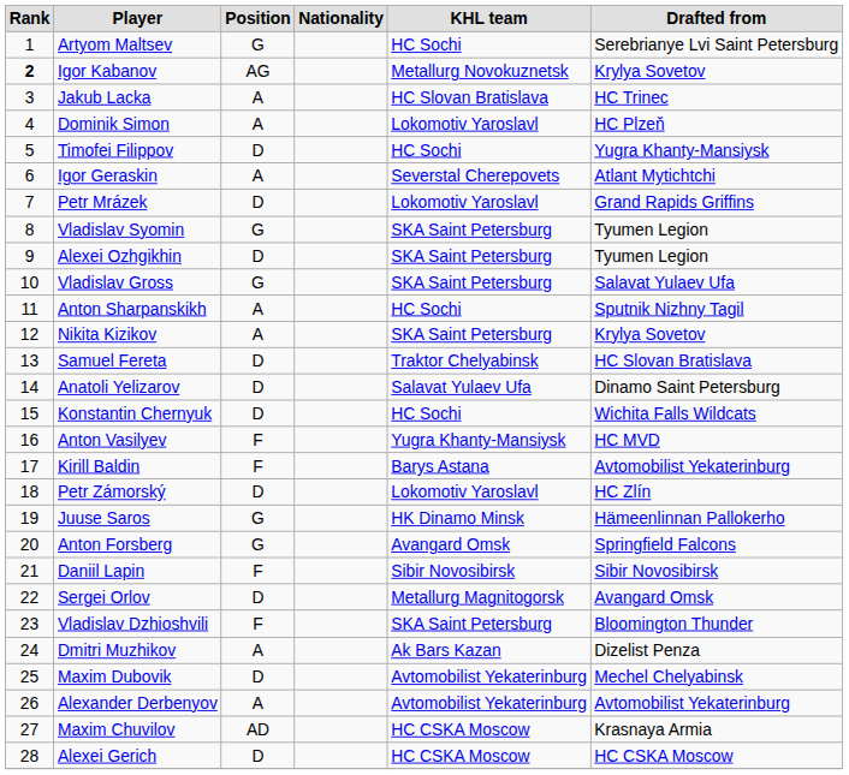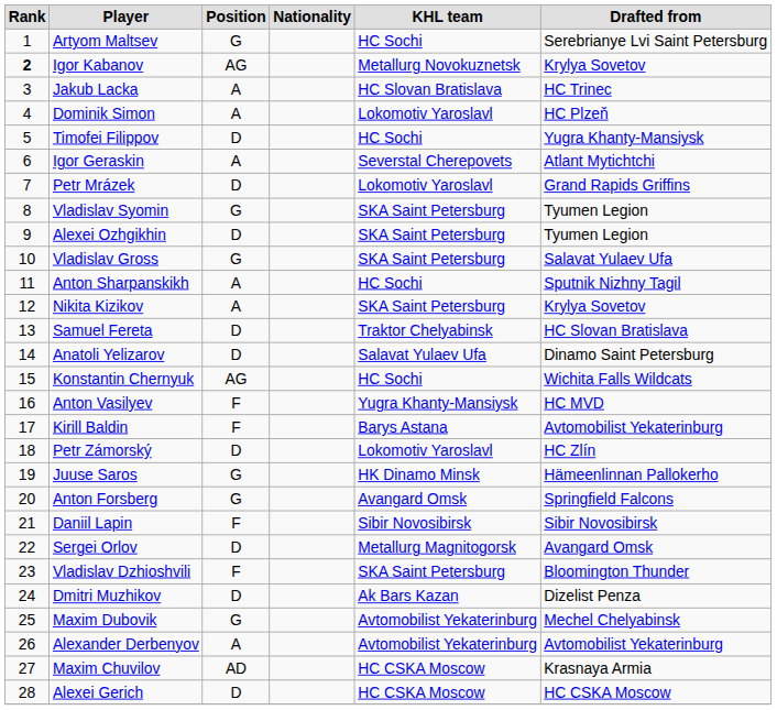 <table style="font-size: 95%; text-align: left;" class="wikitable alternance">
 <tr>
 <th scope="col" style="background: #e0e0e0;">Rank</th>
 <th scope="col" style="background: #e0e0e0;">Player</th>
 <th scope="col" style="background: #e0e0e0;">Position</th>
 <th scope="col" style="background: #e0e0e0;">Nationality</th>
 <th scope="col" style="background: #e0e0e0;">KHL team</th>
 <th scope="col" style="background: #e0e0e0;">Drafted from</th>
 </tr>
 <tr>
 <td align="center">1</td>
 <td><a href='#'>Artyom Maltsev</a></td>
 <td align="center">G</td>
 <td></td>
 <td><a href='#'>HC Sochi</a></td>
 <td>Serebrianye Lvi Saint Petersburg</td>
 </tr>
 <tr>
 <td align="center"><strong>2</strong></td>
 <td><a href='#'>Igor Kabanov</a></td>
 <td align="center">AG</td>
 <td></td>
 <td><a href='#'>Metallurg Novokuznetsk</a></td>
 <td><a href='#'>Krylya Sovetov</a></td>
 </tr>
 <tr>
 <td align="center">3</td>
 <td><a href='#'>Jakub Lacka</a></td>
 <td align="center">A</td>
 <td></td>
 <td><a href='#'>HC Slovan Bratislava</a></td>
 <td><a href='#'>HC Trinec</a></td>
 </tr>
 <tr>
 <td align="center">4</td>
 <td><a href='#'>Dominik Simon</a></td>
 <td align="center">A</td>
 <td></td>
 <td><a href='#'>Lokomotiv Yaroslavl</a></td>
 <td><a href='#'>HC Plzeň</a></td>
 </tr>
 <tr>
 <td align="center">5</td>
 <td><a href='#'>Timofei Filippov</a></td>
 <td align="center">D</td>
 <td></td>
 <td><a href='#'>HC Sochi</a></td>
 <td><a href='#'>Yugra Khanty-Mansiysk</a></td>
 </tr>
 <tr>
 <td align="center">6</td>
 <td><a href='#'>Igor Geraskin</a></td>
 <td align="center">A</td>
 <td></td>
 <td><a href='#'>Severstal Cherepovets</a></td>
 <td><a href='#'>Atlant Mytichtchi</a></td>
 </tr>
 <tr>
 <td align="center">7</td>
 <td><a href='#'>Petr Mrázek</a></td>
 <td align="center">D</td>
 <td></td>
 <td><a href='#'>Lokomotiv Yaroslavl</a></td>
 <td><a href='#'>Grand Rapids Griffins</a></td>
 </tr>
 <tr>
 <td align="center">8</td>
 <td><a href='#'>Vladislav Syomin</a></td>
 <td align="center">G</td>
 <td></td>
 <td><a href='#'>SKA Saint Petersburg</a></td>
 <td>Tyumen Legion</td>
 </tr>
 <tr>
 <td align="center">9</td>
 <td><a href='#'>Alexei Ozhgikhin</a></td>
 <td align="center">D</td>
 <td></td>
 <td><a href='#'>SKA Saint Petersburg</a></td>
 <td>Tyumen Legion</td>
 </tr>
 <tr>
 <td align="center">10</td>
 <td><a href='#'>Vladislav Gross</a></td>
 <td align="center">G</td>
 <td></td>
 <td><a href='#'>SKA Saint Petersburg</a></td>
 <td><a href='#'>Salavat Yulaev Ufa</a></td>
 </tr>
 <tr>
 <td align="center">11</td>
 <td><a href='#'>Anton Sharpanskikh</a></td>
 <td align="center">A</td>
 <td></td>
 <td><a href='#'>HC Sochi</a></td>
 <td><a href='#'>Sputnik Nizhny Tagil</a></td>
 </tr>
 <tr>
 <td align="center">12</td>
 <td><a href='#'>Nikita Kizikov</a></td>
 <td align="center">A</td>
 <td></td>
 <td><a href='#'>SKA Saint Petersburg</a></td>
 <td><a href='#'>Krylya Sovetov</a></td>
 </tr>
 <tr>
 <td align="center">13</td>
 <td><a href='#'>Samuel Fereta</a></td>
 <td align="center">D</td>
 <td></td>
 <td><a href='#'>Traktor Chelyabinsk</a></td>
 <td><a href='#'>HC Slovan Bratislava</a></td>
 </tr>
 <tr>
 <td align="center">14</td>
 <td><a href='#'>Anatoli Yelizarov</a></td>
 <td align="center">D</td>
 <td><br></td>
 <td><a href='#'>Salavat Yulaev Ufa</a></td>
 <td>Dinamo Saint Petersburg</td>
 </tr>
 <tr>
 <td align="center">15</td>
 <td><a href='#'>Konstantin Chernyuk</a></td>
-<td align="center">D</td>
+<td align="center">AG</td>
 <td></td>
 <td><a href='#'>HC Sochi</a></td>
 <td><a href='#'>Wichita Falls Wildcats</a></td>
 </tr>
 <tr>
 <td align="center">16</td>
 <td><a href='#'>Anton Vasilyev</a></td>
 <td align="center">F</td>
 <td></td>
 <td><a href='#'>Yugra Khanty-Mansiysk</a></td>
 <td><a href='#'>HC MVD</a></td>
 </tr>
 <tr>
 <td align="center">17</td>
 <td><a href='#'>Kirill Baldin</a></td>
 <td align="center">F</td>
 <td></td>
 <td><a href='#'>Barys Astana</a></td>
 <td><a href='#'>Avtomobilist Yekaterinburg</a></td>
 </tr>
 <tr>
 <td align="center">18</td>
 <td><a href='#'>Petr Zámorský</a></td>
 <td align="center">D</td>
 <td></td>
 <td><a href='#'>Lokomotiv Yaroslavl</a></td>
 <td><a href='#'>HC Zlín</a></td>
 </tr>
 <tr>
 <td align="center">19</td>
 <td><a href='#'>Juuse Saros</a></td>
 <td align="center">G</td>
 <td></td>
 <td><a href='#'>HK Dinamo Minsk</a></td>
 <td><a href='#'>Hämeenlinnan Pallokerho</a></td>
 </tr>
 <tr>
 <td align="center">20</td>
 <td><a href='#'>Anton Forsberg</a></td>
 <td align="center">G</td>
 <td></td>
 <td><a href='#'>Avangard Omsk</a></td>
 <td><a href='#'>Springfield Falcons</a></td>
 </tr>
 <tr>
 <td align="center">21</td>
 <td><a href='#'>Daniil Lapin</a></td>
 <td align="center">F</td>
 <td></td>
 <td><a href='#'>Sibir Novosibirsk</a></td>
 <td><a href='#'>Sibir Novosibirsk</a></td>
 </tr>
 <tr>
 <td align="center">22</td>
 <td><a href='#'>Sergei Orlov</a></td>
 <td align="center">D</td>
 <td></td>
 <td><a href='#'>Metallurg Magnitogorsk</a></td>
 <td><a href='#'>Avangard Omsk</a></td>
 </tr>
 <tr>
 <td align="center">23</td>
 <td><a href='#'>Vladislav Dzhioshvili</a></td>
 <td align="center">F</td>
 <td></td>
 <td><a href='#'>SKA Saint Petersburg</a></td>
 <td><a href='#'>Bloomington Thunder</a></td>
 </tr>
 <tr>
 <td align="center">24</td>
 <td><a href='#'>Dmitri Muzhikov</a></td>
-<td align="center">A</td>
+<td align="center">D</td>
 <td></td>
 <td><a href='#'>Ak Bars Kazan</a></td>
 <td>Dizelist Penza</td>
 </tr>
 <tr>
 <td align="center">25</td>
 <td><a href='#'>Maxim Dubovik</a></td>
-<td align="center">D</td>
+<td align="center">G</td>
 <td></td>
 <td><a href='#'>Avtomobilist Yekaterinburg</a></td>
 <td><a href='#'>Mechel Chelyabinsk</a></td>
 </tr>
 <tr>
 <td align="center">26</td>
 <td><a href='#'>Alexander Derbenyov</a></td>
 <td align="center">A</td>
 <td></td>
 <td><a href='#'>Avtomobilist Yekaterinburg</a></td>
 <td><a href='#'>Avtomobilist Yekaterinburg</a></td>
 </tr>
 <tr>
 <td align="center">27</td>
 <td><a href='#'>Maxim Chuvilov</a></td>
 <td align="center">AD</td>
 <td></td>
 <td><a href='#'>HC CSKA Moscow</a></td>
 <td>Krasnaya Armia</td>
 </tr>
 <tr>
 <td align="center">28</td>
 <td><a href='#'>Alexei Gerich</a></td>
 <td align="center">D</td>
 <td></td>
 <td><a href='#'>HC CSKA Moscow</a></td>
 <td><a href='#'>HC CSKA Moscow</a></td>
 </tr>
 <tr>
 </tr>
 </table>
